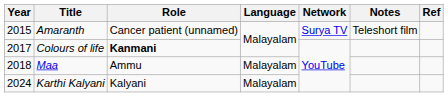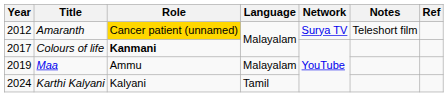 <table class="wikitable sortable">
 <tr>
 <th>Year</th>
 <th>Title</th>
 <th>Role</th>
 <th>Language</th>
 <th>Network</th>
 <th>Notes</th>
 <th>Ref</th>
 </tr>
 <tr>
-<td>2015</td>
+<td>2012</td>
 <td><em>Amaranth</em></td>
-<td>Cancer patient (unnamed)</td>
+<td style="background: gold;">Cancer patient (unnamed)</td>
 <td rowspan="2">Malayalam</td>
 <td><a href='#'>Surya TV</a></td>
 <td>Teleshort film</td>
 <td></td>
 </tr>
 <tr>
 <td>2017</td>
 <td><em>Colours of life</em></td>
 <td><strong>Kanmani</strong></td>
 <td rowspan="3"><a href='#'>YouTube</a></td>
 <td></td>
 <td></td>
 </tr>
 <tr>
-<td>2018</td>
+<td>2019</td>
 <td><em><a href='#'>Maa</a></em></td>
 <td>Ammu</td>
 <td>Malayalam</td>
 <td></td>
 <td><br></td>
 </tr>
 <tr>
 <td>2024</td>
 <td><em>Karthi Kalyani</em></td>
 <td>Kalyani</td>
-<td>Malayalam</td>
+<td>Tamil</td>
 <td></td>
 <td></td>
 </tr>
 </table>
